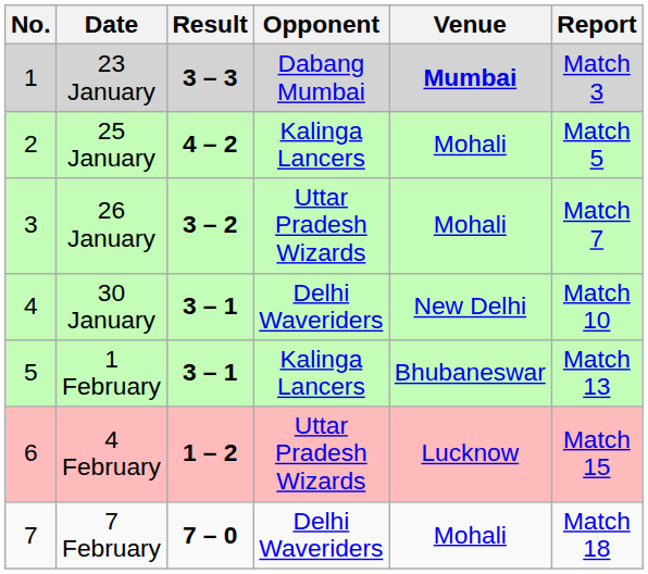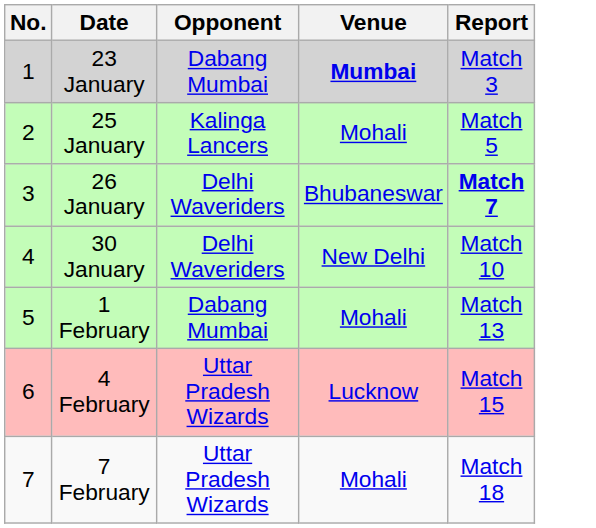 <table class=wikitable style="width:60%;text-align:center; border:none">
 <tr>
 <th>No.</th>
 <th>Date</th>
-<th>Result</th>
 <th>Opponent</th>
 <th>Venue</th>
 <th>Report</th>
 </tr>
 <tr style="background:#d3d3d3;">
 <td>1</td>
 <td>23 January</td>
-<td><strong>3 – 3</strong></td>
 <td><a href='#'>Dabang Mumbai</a></td>
 <td><strong><a href='#'>Mumbai</a></strong></td>
 <td><a href='#'>Match 3</a></td>
 </tr>
 <tr style="background:#c3fdb8;">
 <td>2</td>
 <td>25 January</td>
-<td><strong>4 – 2</strong></td>
 <td><a href='#'>Kalinga Lancers</a></td>
 <td><a href='#'>Mohali</a></td>
 <td><a href='#'>Match 5</a></td>
 </tr>
 <tr style="background:#c3fdb8;">
 <td>3</td>
 <td>26 January</td>
-<td><strong>3 – 2</strong></td>
-<td><a href='#'>Uttar Pradesh Wizards</a></td>
-<td><a href='#'>Mohali</a></td>
-<td><a href='#'>Match 7</a></td>
+<td><a href='#'>Delhi Waveriders</a></td>
+<td><a href='#'>Bhubaneswar</a></td>
+<td><strong><a href='#'>Match 7</a></strong></td>
 </tr>
 <tr style="background:#c3fdb8;">
 <td>4</td>
 <td>30 January</td>
-<td><strong>3 – 1</strong></td>
 <td><a href='#'>Delhi Waveriders</a></td>
 <td><a href='#'>New Delhi</a></td>
 <td><a href='#'>Match 10</a></td>
 </tr>
 <tr style="background:#c3fdb8;">
 <td>5</td>
 <td>1 February</td>
-<td><strong>3 – 1</strong></td>
-<td><a href='#'>Kalinga Lancers</a></td>
-<td><a href='#'>Bhubaneswar</a></td>
+<td><a href='#'>Dabang Mumbai</a></td>
+<td><a href='#'>Mohali</a></td>
 <td><a href='#'>Match 13</a></td>
 </tr>
 <tr style="background:#fbb;">
 <td>6</td>
 <td>4 February</td>
-<td><strong>1 – 2</strong></td>
 <td><a href='#'>Uttar Pradesh Wizards</a></td>
 <td><a href='#'>Lucknow</a></td>
 <td><a href='#'>Match 15</a></td>
 </tr>
 <tr style=>
 <td>7</td>
 <td>7 February</td>
-<td><strong>7 – 0</strong></td>
-<td><a href='#'>Delhi Waveriders</a></td>
+<td><a href='#'>Uttar Pradesh Wizards</a></td>
 <td><a href='#'>Mohali</a></td>
 <td><a href='#'>Match 18</a></td>
 </tr>
 </table>
